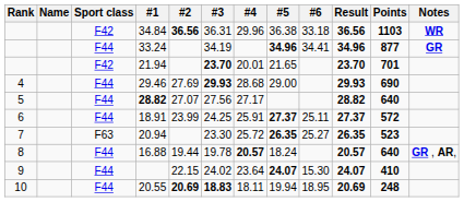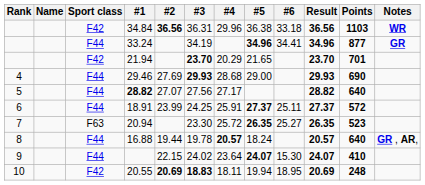 <table class="wikitable sortable" style="text-align:center">
 <tr>
 <th>Rank</th>
 <th>Name</th>
 <th>Sport class</th>
 <th>#1</th>
 <th>#2</th>
 <th>#3</th>
 <th>#4</th>
 <th>#5</th>
 <th>#6</th>
 <th>Result</th>
 <th>Points</th>
 <th>Notes</th>
 </tr>
 <tr>
 <td></td>
 <td align="left"></td>
 <td><a href='#'>F42</a></td>
 <td>34.84</td>
 <td><strong>36.56</strong></td>
 <td>36.31</td>
 <td>29.96</td>
 <td>36.38</td>
 <td>33.18</td>
 <td><strong>36.56</strong></td>
 <td><strong>1103</strong></td>
 <td><strong><a href='#'>WR</a></strong></td>
 </tr>
 <tr>
 <td></td>
 <td align="left"></td>
 <td><a href='#'>F44</a></td>
 <td>33.24</td>
 <td></td>
 <td>34.19</td>
 <td></td>
 <td><strong>34.96</strong></td>
 <td>34.41</td>
 <td><strong>34.96</strong></td>
 <td><strong>877</strong></td>
 <td><strong><a href='#'>GR</a></strong></td>
 </tr>
 <tr>
 <td></td>
 <td align="left"></td>
 <td><a href='#'>F42</a></td>
 <td>21.94</td>
 <td></td>
 <td><strong>23.70</strong></td>
-<td>20.01</td>
+<td>20.29</td>
 <td>21.65</td>
 <td></td>
 <td><strong>23.70</strong></td>
 <td><strong>701</strong></td>
 <td></td>
 </tr>
 <tr>
 <td>4</td>
 <td align="left"></td>
 <td><a href='#'>F44</a></td>
 <td>29.46</td>
 <td>27.69</td>
 <td><strong>29.93</strong></td>
 <td>28.68</td>
 <td>29.00</td>
 <td></td>
 <td><strong>29.93</strong></td>
 <td><strong>690</strong></td>
 <td></td>
 </tr>
 <tr>
 <td>5</td>
 <td align="left"></td>
 <td><a href='#'>F44</a></td>
 <td><strong>28.82</strong></td>
 <td>27.07</td>
 <td>27.56</td>
 <td>27.17</td>
 <td></td>
 <td></td>
 <td><strong>28.82</strong></td>
 <td><strong>640</strong></td>
 <td></td>
 </tr>
 <tr>
 <td>6</td>
 <td align="left"></td>
 <td><a href='#'>F44</a></td>
 <td>18.91</td>
 <td>23.99</td>
 <td>24.25</td>
 <td>25.91</td>
 <td><strong>27.37</strong></td>
 <td>25.11</td>
 <td><strong>27.37</strong></td>
 <td><strong>572</strong></td>
 <td></td>
 </tr>
 <tr>
 <td>7</td>
 <td align="left"></td>
 <td>F63</td>
 <td>20.94</td>
 <td></td>
 <td>23.30</td>
 <td>25.72</td>
 <td><strong>26.35</strong></td>
 <td>25.27</td>
 <td><strong>26.35</strong></td>
 <td><strong>523</strong></td>
 <td></td>
 </tr>
 <tr>
 <td>8</td>
 <td align="left"></td>
 <td><a href='#'>F44</a></td>
 <td>16.88</td>
 <td>19.44</td>
 <td>19.78</td>
 <td><strong>20.57</strong></td>
 <td>18.24</td>
 <td></td>
 <td><strong>20.57</strong></td>
 <td><strong>640</strong></td>
 <td><strong><a href='#'>GR</a></strong> , <strong>AR</strong>, </td>
 </tr>
 <tr>
 <td>9</td>
 <td align="left"></td>
 <td><a href='#'>F44</a></td>
 <td></td>
 <td>22.15</td>
 <td>24.02</td>
 <td>23.64</td>
 <td><strong>24.07</strong></td>
 <td>15.30</td>
 <td><strong>24.07</strong></td>
 <td><strong>410</strong></td>
 <td></td>
 </tr>
 <tr>
 <td>10</td>
 <td align="left"></td>
-<td><a href='#'>F44</a></td>
+<td><a href='#'>F42</a></td>
 <td>20.55</td>
 <td><strong>20.69</strong></td>
 <td><strong>18.83</strong></td>
 <td>18.11</td>
 <td>19.94</td>
 <td>18.95</td>
 <td><strong>20.69</strong></td>
 <td><strong>248</strong></td>
 <td></td>
 </tr>
 </table>
